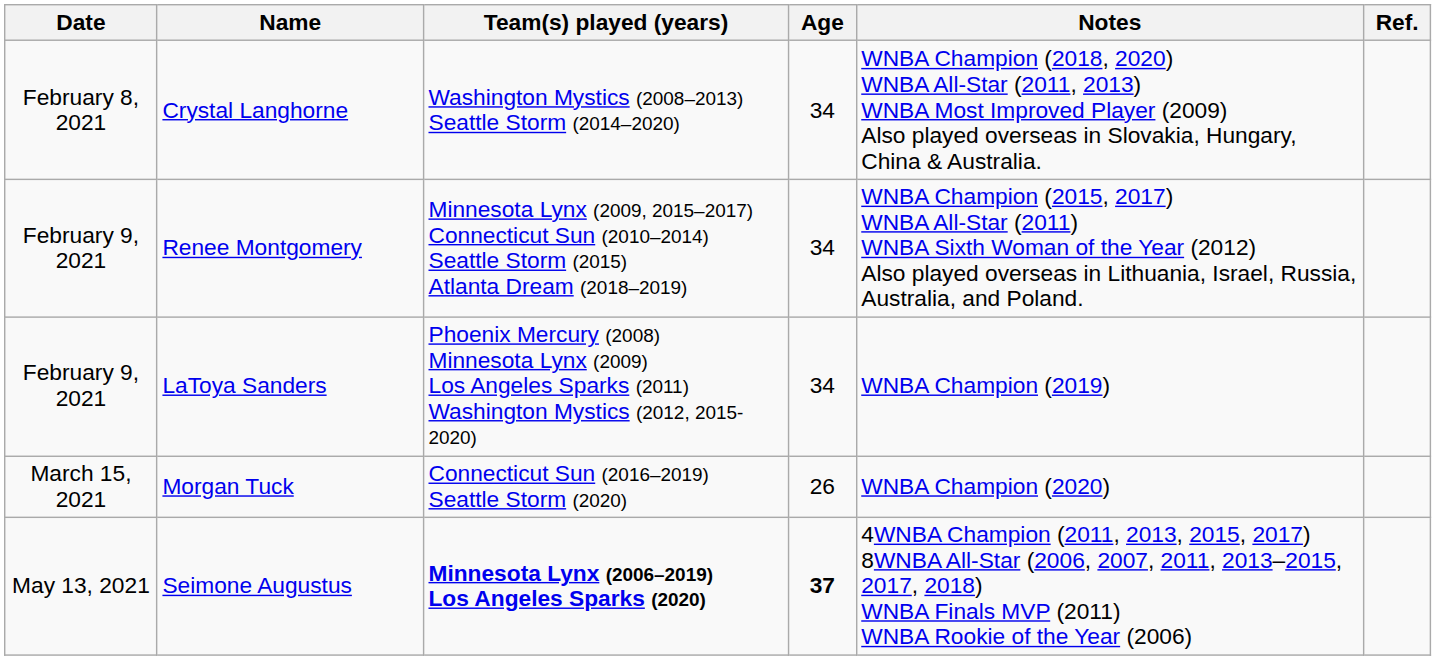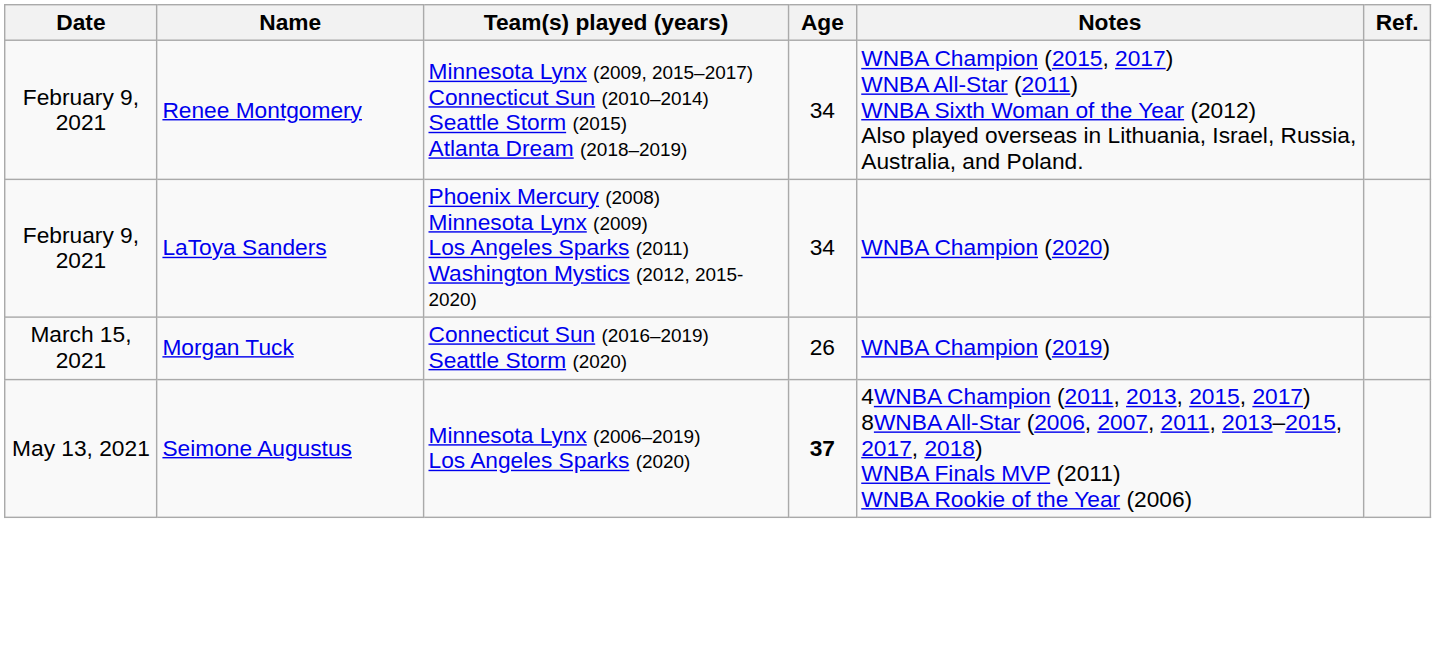 <table class="wikitable">
 <tr>
 <th style="width:100px">Date</th>
 <th style="width:180px">Name</th>
 <th style="width:250px">Team(s) played (years)</th>
 <th style="width:40px">Age</th>
 <th style="width:350px">Notes</th>
 <th style="width:40px">Ref.</th>
-</tr>
-<tr>
-<td align=center>February 8, 2021</td>
-<td> <a href='#'>Crystal Langhorne</a></td>
-<td><a href='#'>Washington Mystics</a> <small>(2008–2013)</small><br><a href='#'>Seattle Storm</a> <small>(2014–2020)</small></td>
-<td align=center>34</td>
-<td><a href='#'>WNBA Champion</a> (<a href='#'>2018</a>, <a href='#'>2020</a>) <br> <a href='#'>WNBA All-Star</a> (<a href='#'>2011</a>, <a href='#'>2013</a>) <br> <a href='#'>WNBA Most Improved Player</a> (2009) <br>  Also played overseas in Slovakia, Hungary, China & Australia.</td>
-<td align=center></td>
 </tr>
 <tr>
 <td align=center>February 9, 2021</td>
 <td> <a href='#'>Renee Montgomery</a></td>
 <td><a href='#'>Minnesota Lynx</a> <small>(2009, 2015–2017)</small><br><a href='#'>Connecticut Sun</a> <small>(2010–2014)</small><br><a href='#'>Seattle Storm</a> <small>(2015)</small><br><a href='#'>Atlanta Dream</a> <small>(2018–2019)</small></td>
 <td align=center>34</td>
 <td><a href='#'>WNBA Champion</a> (<a href='#'>2015</a>, <a href='#'>2017</a>) <br> <a href='#'>WNBA All-Star</a> (<a href='#'>2011</a>) <br> <a href='#'>WNBA Sixth Woman of the Year</a> (2012) <br>  Also played overseas in Lithuania, Israel, Russia, Australia, and Poland.</td>
 <td align=center></td>
 </tr>
 <tr>
 <td align=center>February 9, 2021</td>
 <td> <a href='#'>LaToya Sanders</a></td>
 <td><a href='#'>Phoenix Mercury</a> <small>(2008)</small><br><a href='#'>Minnesota Lynx</a> <small>(2009)</small><br><a href='#'>Los Angeles Sparks</a> <small>(2011)</small><br><a href='#'>Washington Mystics</a> <small>(2012, 2015-2020)</small></td>
 <td align=center>34</td>
-<td><a href='#'>WNBA Champion</a> (<a href='#'>2019</a>)</td>
+<td><a href='#'>WNBA Champion</a> (<a href='#'>2020</a>)</td>
 <td align=center></td>
 </tr>
 <tr>
 <td align=center>March 15, 2021</td>
 <td> <a href='#'>Morgan Tuck</a></td>
 <td><a href='#'>Connecticut Sun</a> <small>(2016–2019)</small><br><a href='#'>Seattle Storm</a> <small>(2020)</small></td>
 <td align=center>26</td>
-<td><a href='#'>WNBA Champion</a> (<a href='#'>2020</a>)</td>
+<td><a href='#'>WNBA Champion</a> (<a href='#'>2019</a>)</td>
 <td align=center></td>
 </tr>
 <tr>
 <td align=center>May 13, 2021</td>
 <td> <a href='#'>Seimone Augustus</a></td>
-<td><strong><a href='#'>Minnesota Lynx</a> <small>(2006–2019)</small><br><a href='#'>Los Angeles Sparks</a> <small>(2020)</small></strong></td>
+<td><a href='#'>Minnesota Lynx</a> <small>(2006–2019)</small><br><a href='#'>Los Angeles Sparks</a> <small>(2020)</small></td>
 <td align=center><strong>37</strong></td>
 <td>4<a href='#'>WNBA Champion</a> (<a href='#'>2011</a>, <a href='#'>2013</a>, <a href='#'>2015</a>, <a href='#'>2017</a>)<br>8<a href='#'>WNBA All-Star</a> (<a href='#'>2006</a>, <a href='#'>2007</a>, <a href='#'>2011</a>, <a href='#'>2013</a>–<a href='#'>2015</a>, <a href='#'>2017</a>, <a href='#'>2018</a>)<br><a href='#'>WNBA Finals MVP</a> (2011)<br><a href='#'>WNBA Rookie of the Year</a> (2006)</td>
 <td align=center></td>
 </tr>
 </table>
